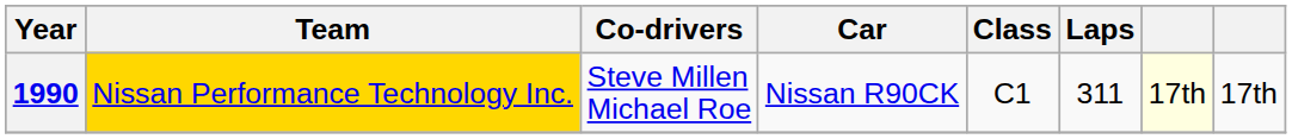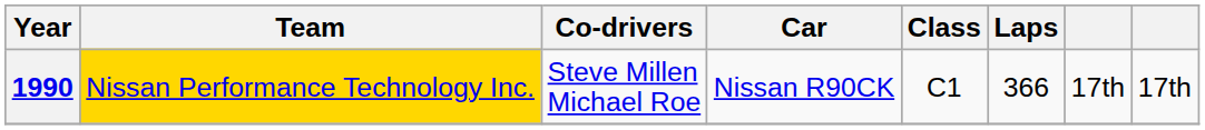 <table class="wikitable" style="text-align:center; font-size:90%">
 <tr>
 <th>Year</th>
 <th>Team</th>
 <th>Co-drivers</th>
 <th>Car</th>
 <th>Class</th>
 <th>Laps</th>
 <th></th>
 <th></th>
 </tr>
 <tr>
 <th><a href='#'>1990</a></th>
 <td align="left" style="background: gold;"> <a href='#'>Nissan Performance Technology Inc.</a></td>
 <td align="left"> <a href='#'>Steve Millen</a><br> <a href='#'>Michael Roe</a></td>
 <td align="left"><a href='#'>Nissan R90CK</a></td>
 <td>C1</td>
-<td>311</td>
-<td style="background: lightyellow;">17th</td>
+<td>366</td>
+<td>17th</td>
 <td>17th</td>
 </tr>
 <tr>
 </tr>
 </table>
